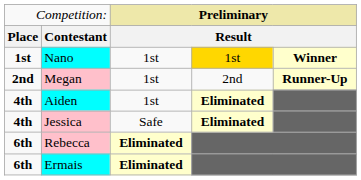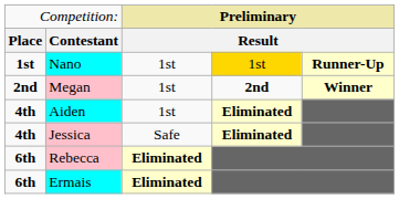 <table class="wikitable">
 <tr>
 <td width=30% colspan="2" align="right"><em>Competition:</em></td>
 <td colspan="11" bgcolor="palegoldenrod" align="Center"><strong>Preliminary</strong></td>
 </tr>
 <tr>
 <th>Place</th>
 <th>Contestant</th>
 <th colspan="14" align="center">Result</th>
 </tr>
 <tr>
 <td align="center"><strong>1st</strong></td>
 <td bgcolor="cyan">Nano</td>
 <td align="center">1st</td>
 <td align="center" style="background: gold;">1st</td>
-<td bgcolor="FFFFCC" align="center"><strong>Winner</strong></td>
+<td bgcolor="FFFFCC" align="center"><strong>Runner-Up</strong></td>
 </tr>
 <tr>
 <td align="center"><strong>2nd</strong></td>
 <td bgcolor="pink">Megan</td>
 <td align="center">1st</td>
-<td align="center">2nd</td>
-<td bgcolor="FFFFCC" align="center"><strong>Runner-Up</strong></td>
+<td align="center"><strong>2nd</strong></td>
+<td bgcolor="FFFFCC" align="center"><strong>Winner</strong></td>
 </tr>
 <tr>
 <td align="center"><strong>4th</strong></td>
 <td bgcolor="cyan">Aiden</td>
 <td align="center">1st</td>
 <td bgcolor="FFFFCC" align="center"><strong>Eliminated</strong></td>
 <td colspan="1" bgcolor="666666"></td>
 </tr>
 <tr>
 <td align="center"><strong>4th</strong></td>
 <td bgcolor="pink">Jessica</td>
 <td align="center">Safe</td>
 <td bgcolor="FFFFCC" align="center"><strong>Eliminated</strong></td>
 <td colspan="1" bgcolor="666666"></td>
 </tr>
 <tr>
 <td align="center"><strong>6th</strong></td>
 <td bgcolor="pink">Rebecca</td>
 <td bgcolor="FFFFCC" align="center"><strong>Eliminated</strong></td>
 <td colspan="2" bgcolor="666666"></td>
 </tr>
 <tr>
 <td align="center"><strong>6th</strong></td>
 <td bgcolor="cyan">Ermais</td>
 <td bgcolor="FFFFCC" align="center"><strong>Eliminated</strong></td>
 <td colspan="2" bgcolor="666666"></td>
 </tr>
 </table>
